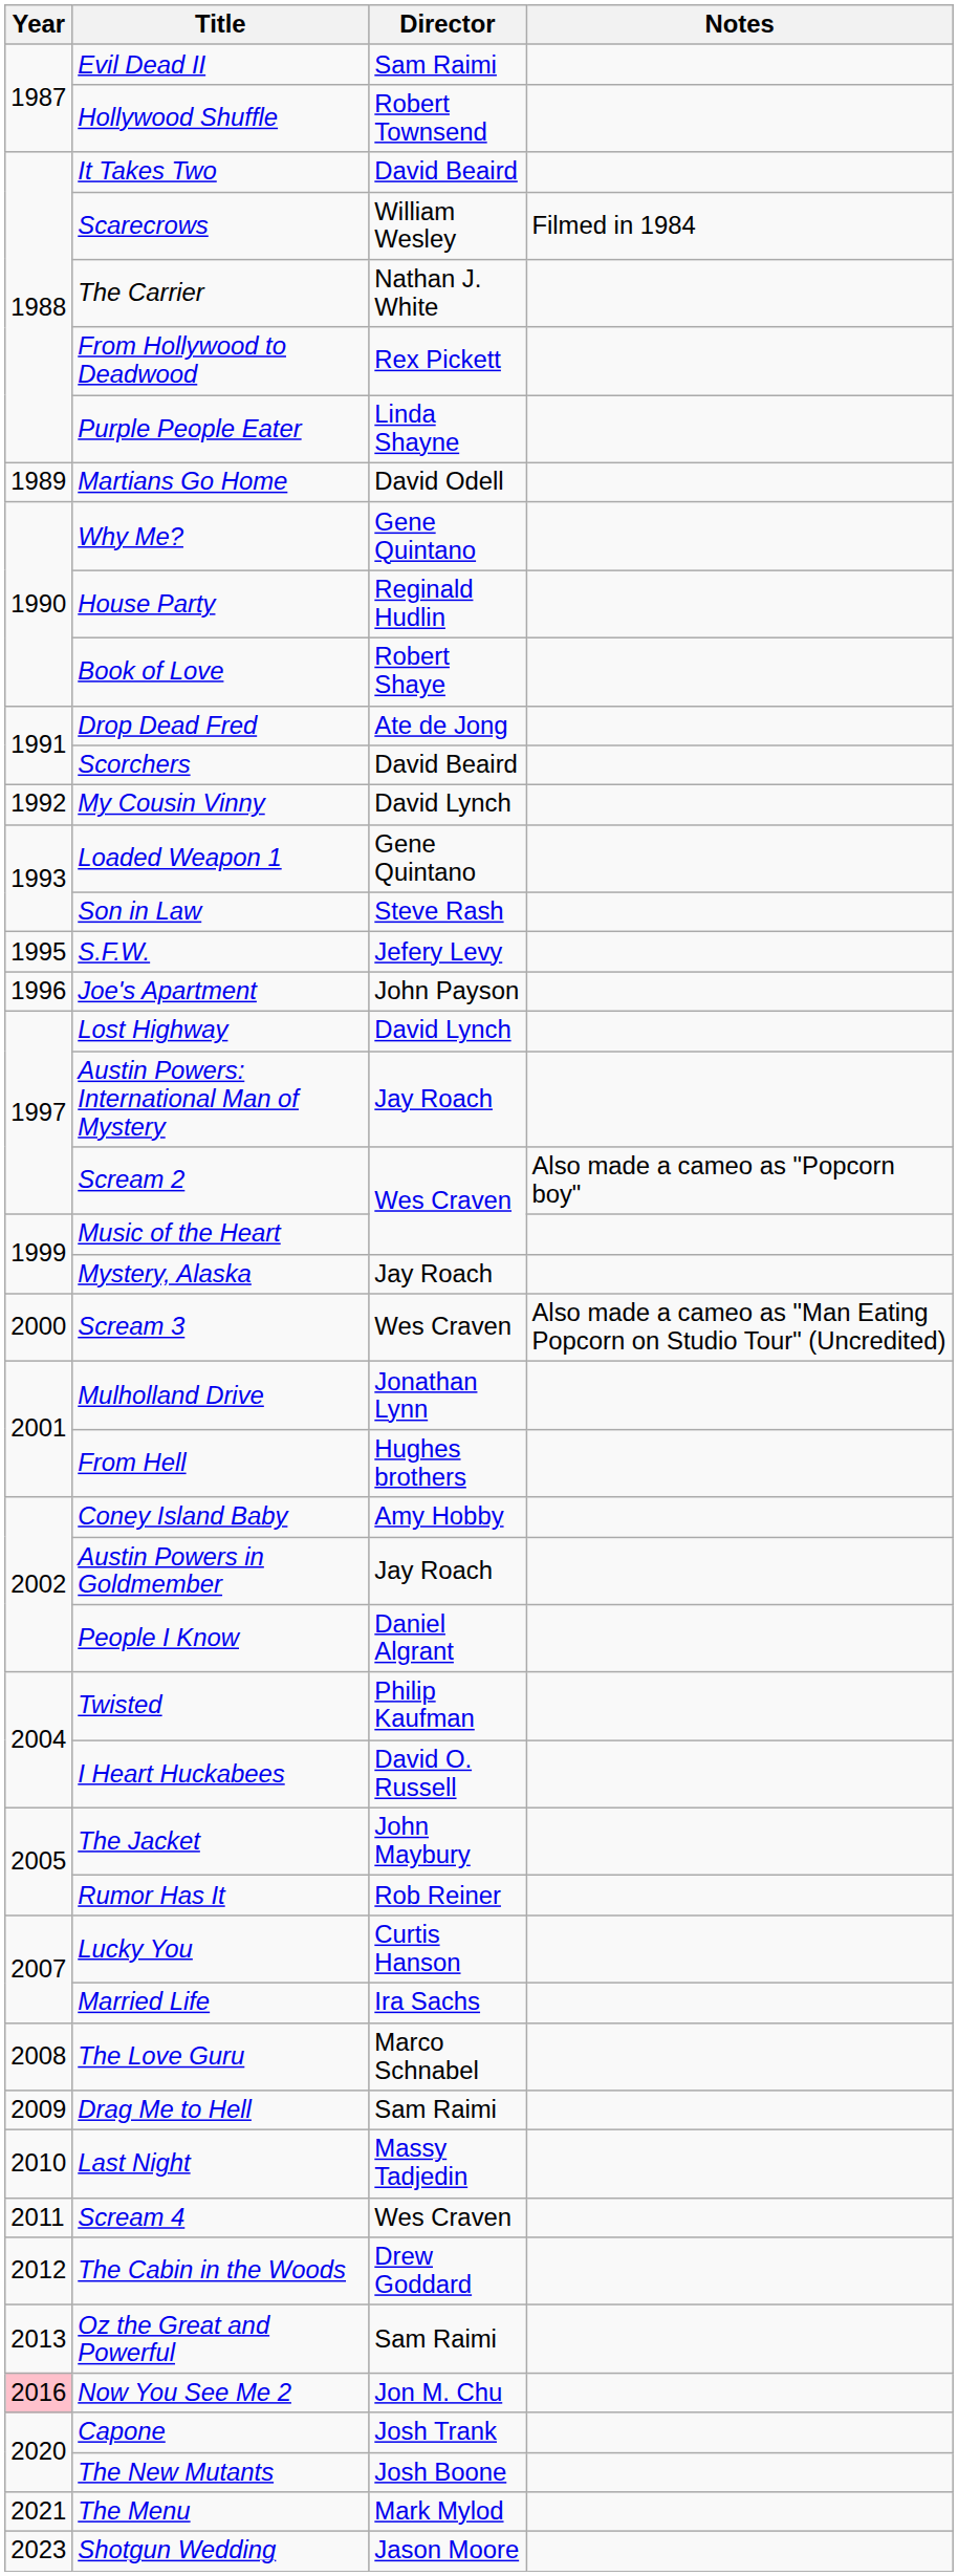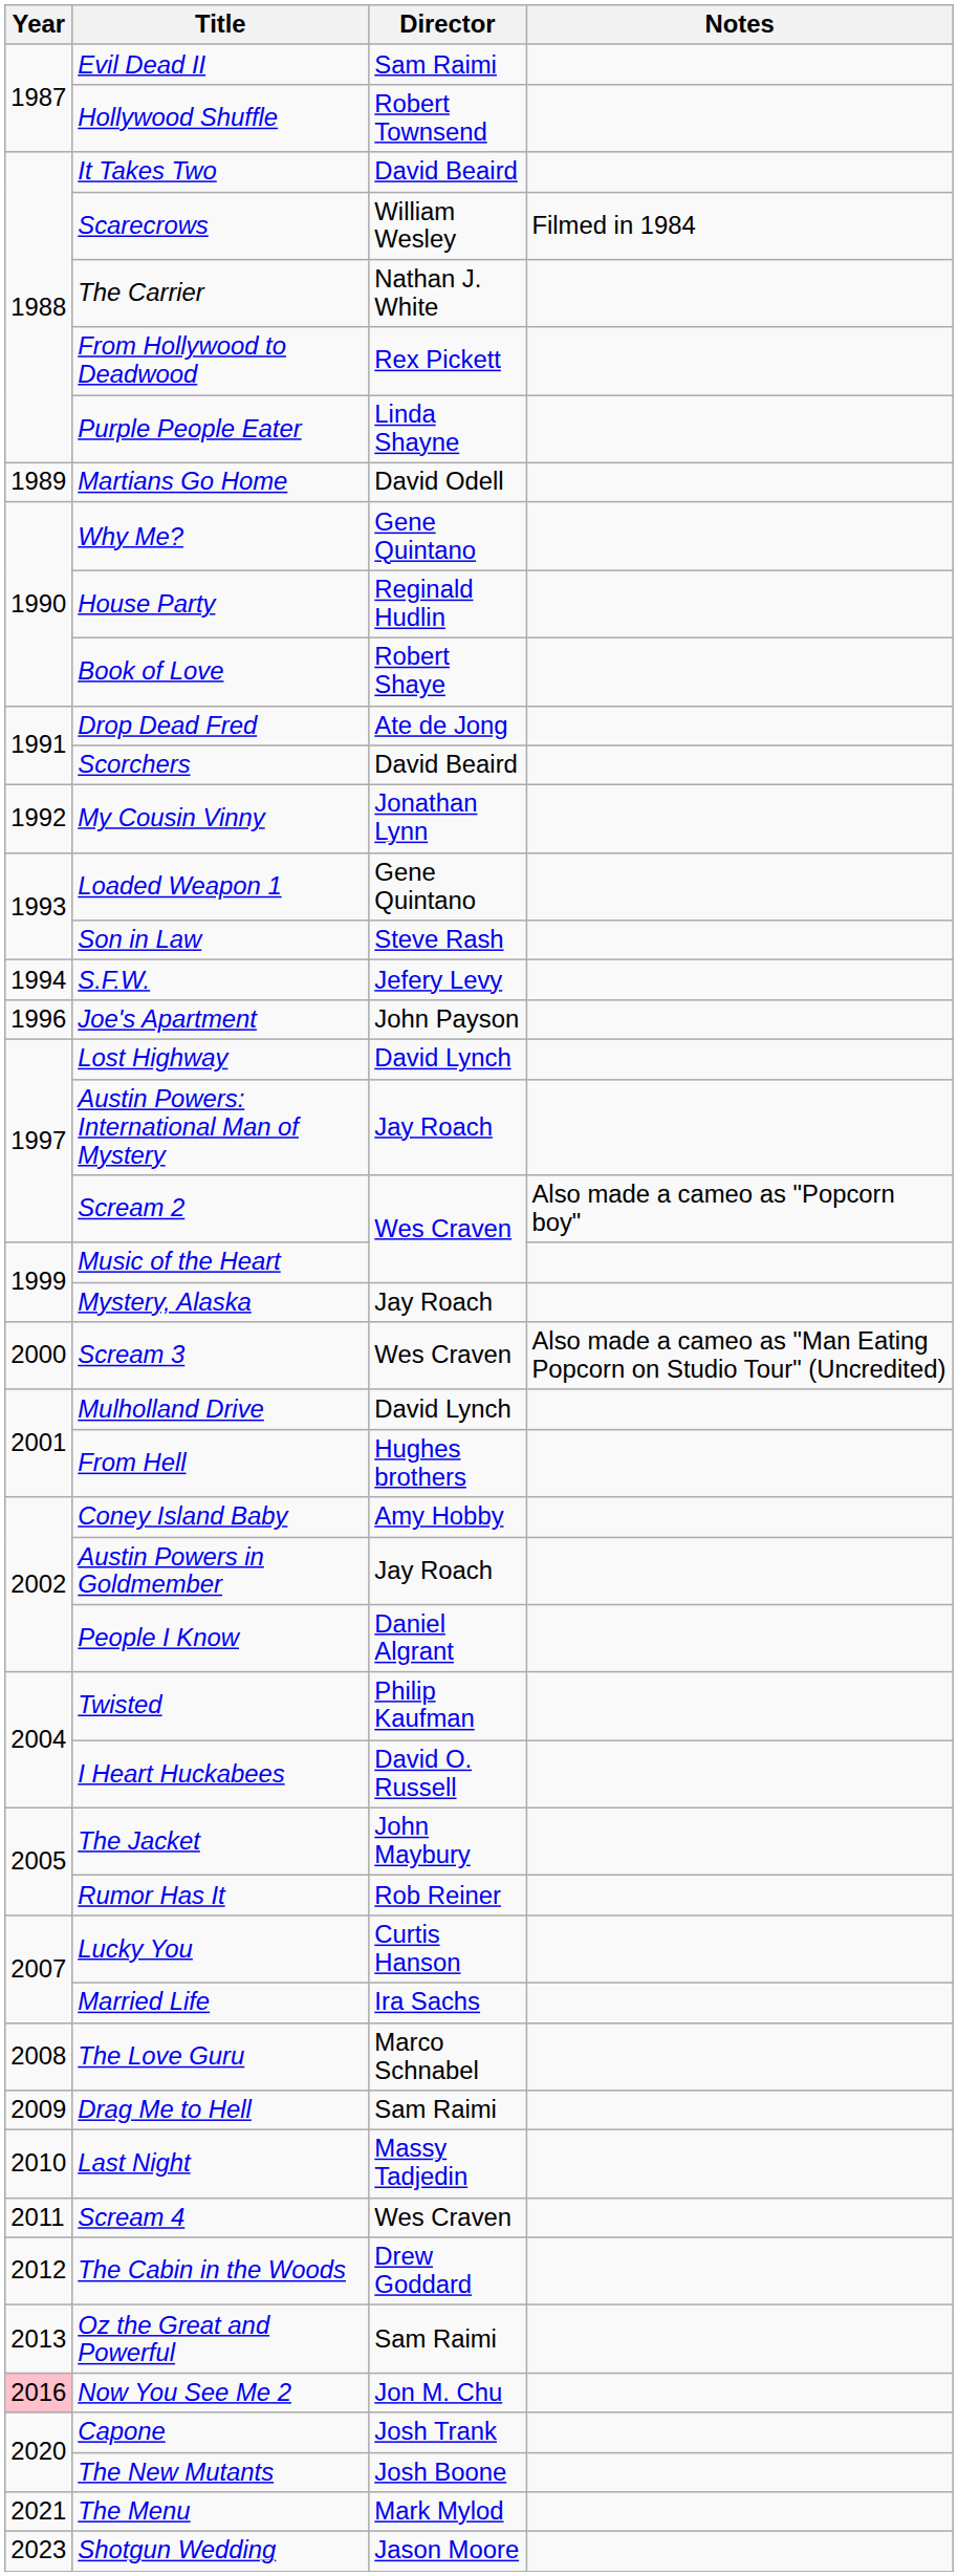 <table class="wikitable">
 <tr>
 <th>Year</th>
 <th>Title</th>
 <th>Director</th>
 <th>Notes</th>
 </tr>
 <tr>
 <td rowspan=2>1987</td>
 <td><em><a href='#'>Evil Dead II</a></em></td>
 <td><a href='#'>Sam Raimi</a></td>
 <td></td>
 </tr>
 <tr>
 <td><em><a href='#'>Hollywood Shuffle</a></em></td>
 <td><a href='#'>Robert Townsend</a></td>
 <td></td>
 </tr>
 <tr>
 <td rowspan=5>1988</td>
 <td><em><a href='#'>It Takes Two</a></em></td>
 <td><a href='#'>David Beaird</a></td>
 <td></td>
 </tr>
 <tr>
 <td><em><a href='#'>Scarecrows</a></em></td>
 <td>William Wesley</td>
 <td>Filmed in 1984</td>
 </tr>
 <tr>
 <td><em>The Carrier</em></td>
 <td>Nathan J. White</td>
 <td></td>
 </tr>
 <tr>
 <td><em><a href='#'>From Hollywood to Deadwood</a></em></td>
 <td><a href='#'>Rex Pickett</a></td>
 <td></td>
 </tr>
 <tr>
 <td><em><a href='#'>Purple People Eater</a></em></td>
 <td><a href='#'>Linda Shayne</a></td>
 <td></td>
 </tr>
 <tr>
 <td>1989</td>
 <td><em><a href='#'>Martians Go Home</a></em></td>
 <td>David Odell</td>
 <td></td>
 </tr>
 <tr>
 <td rowspan=3>1990</td>
 <td><em><a href='#'>Why Me?</a></em></td>
 <td><a href='#'>Gene Quintano</a></td>
 <td></td>
 </tr>
 <tr>
 <td><em><a href='#'>House Party</a></em></td>
 <td><a href='#'>Reginald Hudlin</a></td>
 <td></td>
 </tr>
 <tr>
 <td><em><a href='#'>Book of Love</a></em></td>
 <td><a href='#'>Robert Shaye</a></td>
 <td></td>
 </tr>
 <tr>
 <td rowspan=2>1991</td>
 <td><em><a href='#'>Drop Dead Fred</a></em></td>
 <td><a href='#'>Ate de Jong</a></td>
 <td></td>
 </tr>
 <tr>
 <td><em><a href='#'>Scorchers</a></em></td>
 <td>David Beaird</td>
 <td></td>
 </tr>
 <tr>
 <td>1992</td>
 <td><em><a href='#'>My Cousin Vinny</a></em></td>
-<td>David Lynch</td>
+<td><a href='#'>Jonathan Lynn</a></td>
 <td></td>
 </tr>
 <tr>
 <td rowspan=2>1993</td>
 <td><em><a href='#'>Loaded Weapon 1</a></em></td>
 <td>Gene Quintano</td>
 <td></td>
 </tr>
 <tr>
 <td><em><a href='#'>Son in Law</a></em></td>
 <td><a href='#'>Steve Rash</a></td>
 <td></td>
 </tr>
 <tr>
-<td>1995</td>
+<td>1994</td>
 <td><em><a href='#'>S.F.W.</a></em></td>
 <td><a href='#'>Jefery Levy</a></td>
 <td></td>
 </tr>
 <tr>
 <td>1996</td>
 <td><em><a href='#'>Joe's Apartment</a></em></td>
 <td>John Payson</td>
 <td></td>
 </tr>
 <tr>
 <td rowspan=3>1997</td>
 <td><em><a href='#'>Lost Highway</a></em></td>
 <td><a href='#'>David Lynch</a></td>
 <td></td>
 </tr>
 <tr>
 <td><em><a href='#'>Austin Powers: International Man of Mystery</a></em></td>
 <td><a href='#'>Jay Roach</a></td>
 <td></td>
 </tr>
 <tr>
 <td><em><a href='#'>Scream 2</a></em></td>
 <td rowspan=2><a href='#'>Wes Craven</a></td>
 <td>Also made a cameo as "Popcorn boy"</td>
 </tr>
 <tr>
 <td rowspan=2>1999</td>
 <td><em><a href='#'>Music of the Heart</a></em></td>
 <td></td>
 </tr>
 <tr>
 <td><em><a href='#'>Mystery, Alaska</a></em></td>
 <td>Jay Roach</td>
 <td></td>
 </tr>
 <tr>
 <td>2000</td>
 <td><em><a href='#'>Scream 3</a></em></td>
 <td>Wes Craven</td>
 <td>Also made a cameo as "Man Eating Popcorn on Studio Tour" (Uncredited)</td>
 </tr>
 <tr>
 <td rowspan=2>2001</td>
 <td><em><a href='#'>Mulholland Drive</a></em></td>
-<td><a href='#'>Jonathan Lynn</a></td>
+<td>David Lynch</td>
 <td></td>
 </tr>
 <tr>
 <td><em><a href='#'>From Hell</a></em></td>
 <td><a href='#'>Hughes brothers</a></td>
 <td></td>
 </tr>
 <tr>
 <td rowspan=3>2002</td>
 <td><em><a href='#'>Coney Island Baby</a></em></td>
 <td><a href='#'>Amy Hobby</a></td>
 <td></td>
 </tr>
 <tr>
 <td><em><a href='#'>Austin Powers in Goldmember</a></em></td>
 <td>Jay Roach</td>
 <td></td>
 </tr>
 <tr>
 <td><em><a href='#'>People I Know</a></em></td>
 <td><a href='#'>Daniel Algrant</a></td>
 <td></td>
 </tr>
 <tr>
 <td rowspan=2>2004</td>
 <td><em><a href='#'>Twisted</a></em></td>
 <td><a href='#'>Philip Kaufman</a></td>
 <td></td>
 </tr>
 <tr>
 <td><em><a href='#'>I Heart Huckabees</a></em></td>
 <td><a href='#'>David O. Russell</a></td>
 <td></td>
 </tr>
 <tr>
 <td rowspan=2>2005</td>
 <td><em><a href='#'>The Jacket</a></em></td>
 <td><a href='#'>John Maybury</a></td>
 <td></td>
 </tr>
 <tr>
 <td><em><a href='#'>Rumor Has It</a></em></td>
 <td><a href='#'>Rob Reiner</a></td>
 <td></td>
 </tr>
 <tr>
 <td rowspan=2>2007</td>
 <td><em><a href='#'>Lucky You</a></em></td>
 <td><a href='#'>Curtis Hanson</a></td>
 <td></td>
 </tr>
 <tr>
 <td><em><a href='#'>Married Life</a></em></td>
 <td><a href='#'>Ira Sachs</a></td>
 <td></td>
 </tr>
 <tr>
 <td>2008</td>
 <td><em><a href='#'>The Love Guru</a></em></td>
 <td>Marco Schnabel</td>
 <td></td>
 </tr>
 <tr>
 <td>2009</td>
 <td><em><a href='#'>Drag Me to Hell</a></em></td>
 <td>Sam Raimi</td>
 <td></td>
 </tr>
 <tr>
 <td>2010</td>
 <td><em><a href='#'>Last Night</a></em></td>
 <td><a href='#'>Massy Tadjedin</a></td>
 <td></td>
 </tr>
 <tr>
 <td>2011</td>
 <td><em><a href='#'>Scream 4</a></em></td>
 <td>Wes Craven</td>
 <td></td>
 </tr>
 <tr>
 <td>2012</td>
 <td><em><a href='#'>The Cabin in the Woods</a></em></td>
 <td><a href='#'>Drew Goddard</a></td>
 <td></td>
 </tr>
 <tr>
 <td>2013</td>
 <td><em><a href='#'>Oz the Great and Powerful</a></em></td>
 <td>Sam Raimi</td>
 <td></td>
 </tr>
 <tr>
 <td style="background: pink;">2016</td>
 <td><em><a href='#'>Now You See Me 2</a></em></td>
 <td><a href='#'>Jon M. Chu</a></td>
 <td></td>
 </tr>
 <tr>
 <td rowspan=2>2020</td>
 <td><em><a href='#'>Capone</a></em></td>
 <td><a href='#'>Josh Trank</a></td>
 <td></td>
 </tr>
 <tr>
 <td><em><a href='#'>The New Mutants</a></em></td>
 <td><a href='#'>Josh Boone</a></td>
 <td></td>
 </tr>
 <tr>
 <td>2021</td>
 <td><em><a href='#'>The Menu</a></em></td>
 <td><a href='#'>Mark Mylod</a></td>
 <td></td>
 </tr>
 <tr>
 <td>2023</td>
 <td><em><a href='#'>Shotgun Wedding</a></em></td>
 <td><a href='#'>Jason Moore</a></td>
 <td></td>
 </tr>
 </table>
